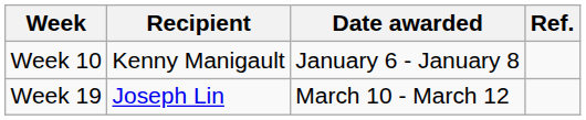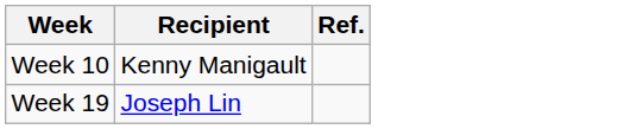 <table class="wikitable">
 <tr>
 <th>Week</th>
 <th>Recipient</th>
-<th>Date awarded</th>
 <th>Ref.</th>
 </tr>
 <tr>
 <td>Week 10</td>
 <td>Kenny Manigault</td>
-<td>January 6 - January 8</td>
 <td></td>
 </tr>
 <tr>
 <td>Week 19</td>
 <td><a href='#'>Joseph Lin</a></td>
-<td>March 10 - March 12</td>
 <td></td>
 </tr>
 </table>
